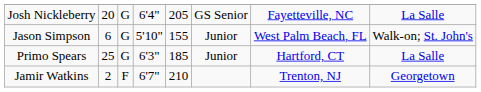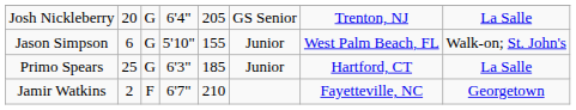 <table class="wikitable sortable" style="text-align: center">
 <tr align=center>
 </tr>
 <tr>
 <td>Josh Nickleberry</td>
 <td>20</td>
 <td>G</td>
 <td>6'4"</td>
 <td>205</td>
 <td>GS Senior</td>
-<td><a href='#'>Fayetteville, NC</a></td>
+<td><a href='#'>Trenton, NJ</a></td>
 <td><a href='#'>La Salle</a></td>
 </tr>
 <tr>
 <td>Jason Simpson</td>
 <td>6</td>
 <td>G</td>
 <td>5'10"</td>
 <td>155</td>
 <td>Junior</td>
 <td><a href='#'>West Palm Beach, FL</a></td>
 <td>Walk-on; <a href='#'>St. John's</a></td>
 </tr>
 <tr>
 <td>Primo Spears</td>
 <td>25</td>
 <td>G</td>
 <td>6'3"</td>
 <td>185</td>
 <td>Junior</td>
 <td><a href='#'>Hartford, CT</a></td>
 <td><a href='#'>La Salle</a></td>
 </tr>
 <tr>
 <td>Jamir Watkins</td>
 <td>2</td>
 <td>F</td>
 <td>6'7"</td>
 <td>210</td>
 <td></td>
-<td><a href='#'>Trenton, NJ</a></td>
+<td><a href='#'>Fayetteville, NC</a></td>
 <td><a href='#'>Georgetown</a></td>
 </tr>
 </table>
